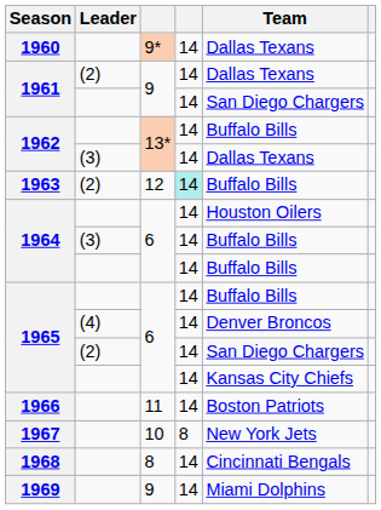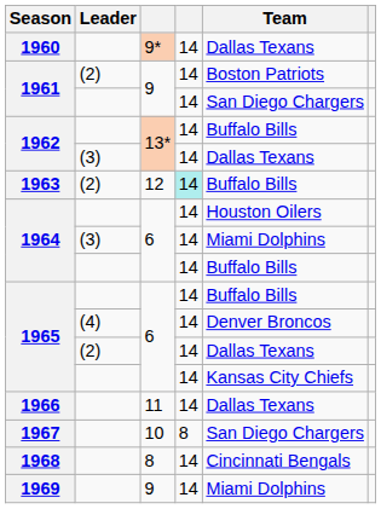 <table class="sortable wikitable">
 <tr>
 <th scope=col>Season</th>
 <th scope=col>Leader</th>
 <th scope=col></th>
 <th scope=col></th>
 <th scope=col>Team</th>
 <th scope=col class= "unsortable"></th>
 </tr>
 <tr>
 <th scope=row><a href='#'>1960</a></th>
 <td></td>
 <td style="background:#fbceb1;">9*</td>
 <td>14</td>
 <td><a href='#'>Dallas Texans</a></td>
 <td></td>
 </tr>
 <tr>
 <th scope=rowgroup rowspan=2><a href='#'>1961</a></th>
 <td> (2)</td>
 <td rowspan = 2>9</td>
 <td>14</td>
-<td><a href='#'>Dallas Texans</a></td>
+<td><a href='#'>Boston Patriots</a></td>
 <td></td>
 </tr>
 <tr>
 <td></td>
 <td>14</td>
 <td><a href='#'>San Diego Chargers</a></td>
 <td></td>
 </tr>
 <tr>
 <th scope=rowgroup rowspan=2><a href='#'>1962</a></th>
 <td></td>
 <td style="background:#fbceb1;" rowspan = 2>13*</td>
 <td>14</td>
 <td><a href='#'>Buffalo Bills</a></td>
 <td></td>
 </tr>
 <tr>
 <td> (3)</td>
 <td>14</td>
 <td><a href='#'>Dallas Texans</a></td>
 <td></td>
 </tr>
 <tr>
 <th scope=row><a href='#'>1963</a></th>
 <td> (2)</td>
 <td>12</td>
 <td style="background: paleturquoise;">14</td>
 <td><a href='#'>Buffalo Bills</a></td>
 <td></td>
 </tr>
 <tr>
 <th scope=rowgroup rowspan=3><a href='#'>1964</a></th>
 <td></td>
 <td rowspan = 3>6</td>
 <td>14</td>
 <td><a href='#'>Houston Oilers</a></td>
 <td></td>
 </tr>
 <tr>
 <td> (3)</td>
 <td>14</td>
-<td><a href='#'>Buffalo Bills</a></td>
+<td><a href='#'>Miami Dolphins</a></td>
 <td></td>
 </tr>
 <tr>
 <td></td>
 <td>14</td>
 <td><a href='#'>Buffalo Bills</a></td>
 <td></td>
 </tr>
 <tr>
 <th scope=rowgroup rowspan=4><a href='#'>1965</a></th>
 <td></td>
 <td rowspan = 4>6</td>
 <td>14</td>
 <td><a href='#'>Buffalo Bills</a></td>
 <td></td>
 </tr>
 <tr>
 <td> (4)</td>
 <td>14</td>
 <td><a href='#'>Denver Broncos</a></td>
 <td></td>
 </tr>
 <tr>
 <td> (2)</td>
 <td>14</td>
-<td><a href='#'>San Diego Chargers</a></td>
+<td><a href='#'>Dallas Texans</a></td>
 <td></td>
 </tr>
 <tr>
 <td></td>
 <td>14</td>
 <td><a href='#'>Kansas City Chiefs</a></td>
 <td></td>
 </tr>
 <tr>
 <th scope=row><a href='#'>1966</a></th>
 <td></td>
 <td>11</td>
 <td>14</td>
-<td><a href='#'>Boston Patriots</a></td>
+<td><a href='#'>Dallas Texans</a></td>
 <td></td>
 </tr>
 <tr>
 <th scope=row><a href='#'>1967</a></th>
 <td></td>
 <td>10</td>
 <td>8</td>
-<td><a href='#'>New York Jets</a></td>
+<td><a href='#'>San Diego Chargers</a></td>
 <td></td>
 </tr>
 <tr>
 <th scope=row><a href='#'>1968</a></th>
 <td></td>
 <td>8</td>
 <td>14</td>
 <td><a href='#'>Cincinnati Bengals</a></td>
 <td></td>
 </tr>
 <tr>
 <th scope=row><a href='#'>1969</a></th>
 <td></td>
 <td>9</td>
 <td>14</td>
 <td><a href='#'>Miami Dolphins</a></td>
 <td></td>
 </tr>
 </table>
